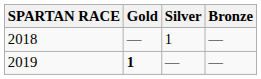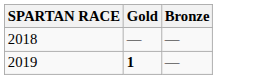 <table class="wikitable">
 <tr>
 <th>SPARTAN RACE</th>
 <th>Gold</th>
-<th>Silver</th>
 <th>Bronze</th>
 </tr>
 <tr>
 <td>2018</td>
 <td>—</td>
-<td>1</td>
 <td>—</td>
 </tr>
 <tr>
 <td>2019</td>
 <td><strong>1</strong></td>
 <td>—</td>
-<td>—</td>
 </tr>
 </table>
